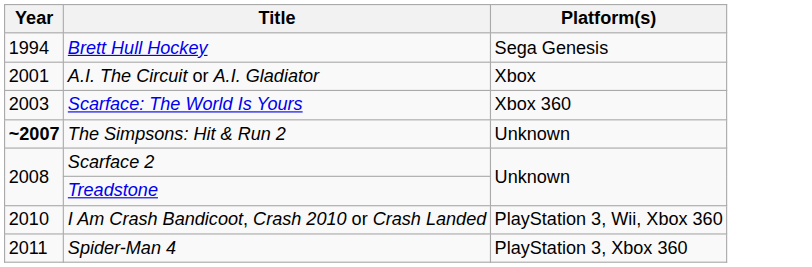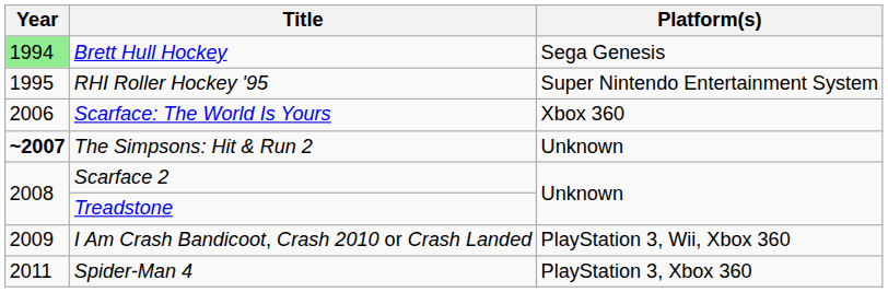 <table class="wikitable sortable">
 <tr>
 <th>Year</th>
 <th>Title</th>
 <th>Platform(s)</th>
 </tr>
 <tr>
-<td>1994</td>
+<td style="background: lightgreen;">1994</td>
 <td><em><a href='#'>Brett Hull Hockey</a></em></td>
 <td>Sega Genesis</td>
 </tr>
 <tr>
-<td>2001</td>
-<td><em>A.I. The Circuit</em> or <em>A.I. Gladiator</em></td>
-<td>Xbox</td>
+<td>1995</td>
+<td><em>RHI Roller Hockey '95</em></td>
+<td>Super Nintendo Entertainment System</td>
 </tr>
 <tr>
-<td>2003</td>
+<td>2006</td>
 <td><em><a href='#'>Scarface: The World Is Yours</a></em></td>
 <td>Xbox 360</td>
 </tr>
 <tr>
 <td><strong>~2007</strong></td>
 <td><em>The Simpsons: Hit & Run 2</em></td>
 <td>Unknown</td>
 </tr>
 <tr>
 <td rowspan="2">2008</td>
 <td><em>Scarface 2</em></td>
 <td rowspan="2">Unknown</td>
 </tr>
 <tr>
 <td><em><a href='#'>Treadstone</a></em></td>
 </tr>
 <tr>
-<td>2010</td>
+<td>2009</td>
 <td><em>I Am Crash Bandicoot</em>, <em>Crash 2010</em> or <em>Crash Landed</em></td>
 <td>PlayStation 3, Wii, Xbox 360</td>
 </tr>
 <tr>
 <td>2011</td>
 <td><em>Spider-Man 4</em></td>
 <td>PlayStation 3, Xbox 360</td>
 </tr>
 </table>
